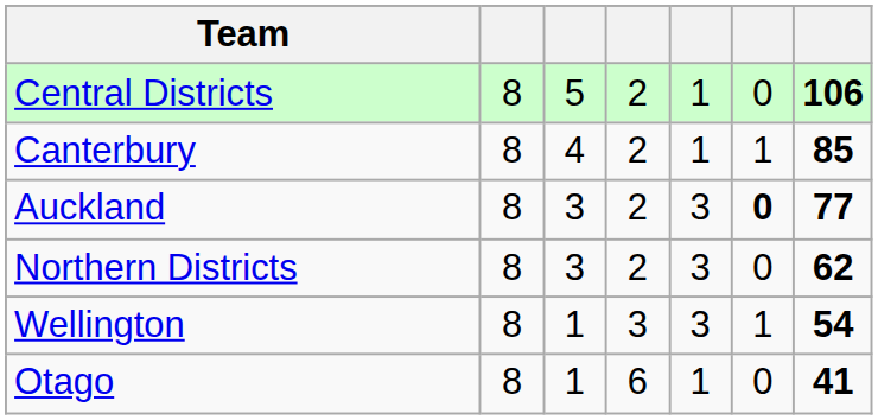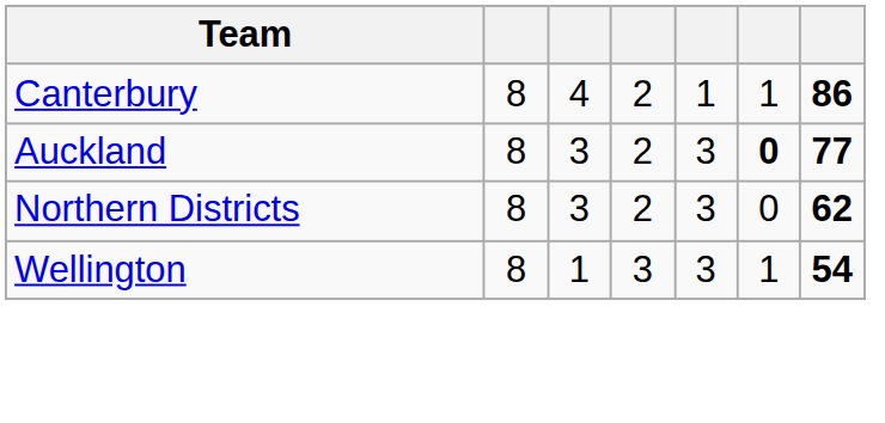 <table class="wikitable" style="text-align:center">
 <tr>
 <th style="width:200px">Team</th>
 <th width="20"></th>
 <th width="20"></th>
 <th width="20"></th>
 <th width="20"></th>
 <th width="20"></th>
 <th width="20"></th>
 </tr>
-<tr style="background:#cfc">
-<td style="text-align:left;"><a href='#'>Central Districts</a></td>
-<td>8</td>
-<td>5</td>
-<td>2</td>
-<td>1</td>
-<td>0</td>
-<td><strong>106</strong></td>
-</tr>
 <tr>
 <td style="text-align:left;"><a href='#'>Canterbury</a></td>
 <td>8</td>
 <td>4</td>
 <td>2</td>
 <td>1</td>
 <td>1</td>
-<td><strong>85</strong></td>
+<td><strong>86</strong></td>
 </tr>
 <tr>
 <td style="text-align:left;"><a href='#'>Auckland</a></td>
 <td>8</td>
 <td>3</td>
 <td>2</td>
 <td>3</td>
 <td><strong>0</strong></td>
 <td><strong>77</strong></td>
 </tr>
 <tr>
 <td style="text-align:left;"><a href='#'>Northern Districts</a></td>
 <td>8</td>
 <td>3</td>
 <td>2</td>
 <td>3</td>
 <td>0</td>
 <td><strong>62</strong></td>
 </tr>
 <tr>
 <td style="text-align:left;"><a href='#'>Wellington</a></td>
 <td>8</td>
 <td>1</td>
 <td>3</td>
 <td>3</td>
 <td>1</td>
 <td><strong>54</strong></td>
 </tr>
-<tr>
-<td style="text-align:left;"><a href='#'>Otago</a></td>
-<td>8</td>
-<td>1</td>
-<td>6</td>
-<td>1</td>
-<td>0</td>
-<td><strong>41</strong></td>
-</tr>
 </table>
